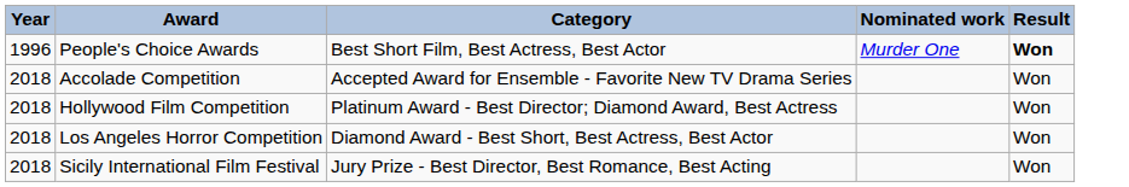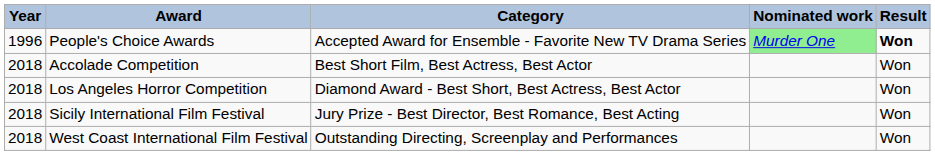 <table class= wikitable>
 <tr>
 <th style="background:#B0C4DE;">Year</th>
 <th style="background:#B0C4DE;">Award</th>
 <th style="background:#B0C4DE;">Category</th>
 <th style="background:#B0C4DE;">Nominated work</th>
 <th style="background:#B0C4DE;">Result</th>
 </tr>
 <tr>
 <td>1996</td>
 <td>People's Choice Awards</td>
-<td>Best Short Film, Best Actress, Best Actor</td>
-<td><em><a href='#'>Murder One</a></em></td>
+<td>Accepted Award for Ensemble - Favorite New TV Drama Series</td>
+<td style="background: lightgreen;"><em><a href='#'>Murder One</a></em></td>
 <td><strong>Won</strong></td>
 </tr>
 <tr>
 <td>2018</td>
 <td>Accolade Competition</td>
-<td>Accepted Award for Ensemble - Favorite New TV Drama Series</td>
-<td><em></em></td>
-<td>Won</td>
-</tr>
-<tr>
-<td>2018</td>
-<td>Hollywood Film Competition</td>
-<td>Platinum Award - Best Director; Diamond Award, Best Actress</td>
+<td>Best Short Film, Best Actress, Best Actor</td>
 <td><em></em></td>
 <td>Won</td>
 </tr>
 <tr>
 <td>2018</td>
 <td>Los Angeles Horror Competition</td>
 <td>Diamond Award - Best Short, Best Actress, Best Actor</td>
 <td><em></em></td>
 <td>Won</td>
 </tr>
 <tr>
 <td>2018</td>
 <td>Sicily International Film Festival</td>
 <td>Jury Prize - Best Director, Best Romance, Best Acting</td>
 <td><em></em></td>
 <td>Won</td>
 </tr>
+<tr>
+<td>2018</td>
+<td>West Coast International Film Festival</td>
+<td>Outstanding Directing, Screenplay and Performances</td>
+<td><em></em></td>
+<td>Won</td>
+</tr>
 </table>
